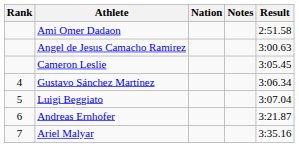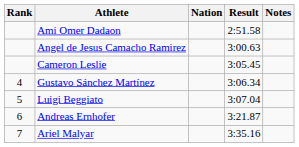 <table class="wikitable sortable" style="text-align:center">
 <tr>
 <th>Rank</th>
 <th>Athlete</th>
 <th>Nation</th>
+<th>Result</th>
 <th>Notes</th>
-<th>Result</th>
 </tr>
 <tr>
 <td></td>
 <td align="left"><a href='#'>Ami Omer Dadaon</a></td>
 <td align=left></td>
+<td>2:51.58</td>
 <td></td>
-<td>2:51.58</td>
 </tr>
 <tr>
 <td></td>
 <td align="left"><a href='#'>Angel de Jesus Camacho Ramirez</a></td>
 <td align=left></td>
+<td>3:00.63</td>
 <td></td>
-<td>3:00.63</td>
 </tr>
 <tr>
 <td></td>
 <td align="left"><a href='#'>Cameron Leslie</a></td>
 <td align=left></td>
+<td>3:05.45</td>
 <td></td>
-<td>3:05.45</td>
 </tr>
 <tr>
 <td>4</td>
 <td align="left"><a href='#'>Gustavo Sánchez Martínez</a></td>
 <td align=left></td>
+<td>3:06.34</td>
 <td></td>
-<td>3:06.34</td>
 </tr>
 <tr>
 <td>5</td>
 <td align="left"><a href='#'>Luigi Beggiato</a></td>
 <td align=left></td>
+<td>3:07.04</td>
 <td></td>
-<td>3:07.04</td>
 </tr>
 <tr>
 <td>6</td>
 <td align="left"><a href='#'>Andreas Ernhofer</a></td>
 <td align=left></td>
+<td>3:21.87</td>
 <td></td>
-<td>3:21.87</td>
 </tr>
 <tr>
 <td>7</td>
 <td align="left"><a href='#'>Ariel Malyar</a></td>
 <td align=left></td>
+<td>3:35.16</td>
 <td></td>
-<td>3:35.16</td>
 </tr>
 </table>
